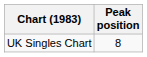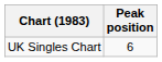 <table class="wikitable sortable">
 <tr>
 <th>Chart (1983)</th>
 <th>Peak<br>position</th>
 </tr>
 <tr>
 <td align="left">UK Singles Chart</td>
-<td style="text-align:center;">8</td>
+<td style="text-align:center;">6</td>
 </tr>
 </table>
